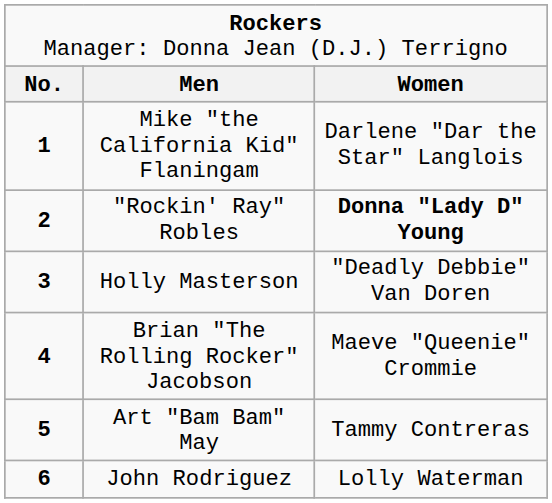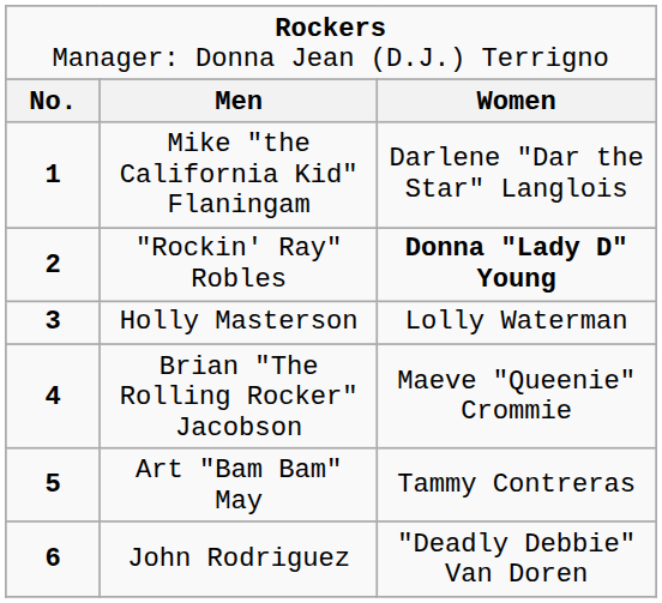 <table class="wikitable" style="text-align:center">
 <tr>
 <td colspan="3"><strong>Rockers</strong><br>Manager: Donna Jean (D.J.) Terrigno</td>
 </tr>
 <tr>
 <th style="width:40px;">No.</th>
 <th style="width:130px;">Men</th>
 <th style="width:130px;">Women</th>
 </tr>
 <tr>
 <td><strong>1</strong></td>
 <td>Mike "the California Kid" Flaningam</td>
 <td>Darlene "Dar the Star" Langlois</td>
 </tr>
 <tr>
 <td><strong>2</strong></td>
 <td>"Rockin' Ray" Robles</td>
 <td><strong>Donna "Lady D" Young</strong></td>
 </tr>
 <tr>
 <td><strong>3</strong></td>
 <td>Holly Masterson</td>
-<td>"Deadly Debbie" Van Doren</td>
+<td>Lolly Waterman</td>
 </tr>
 <tr>
 <td><strong>4</strong></td>
 <td>Brian "The Rolling Rocker" Jacobson</td>
 <td>Maeve "Queenie" Crommie</td>
 </tr>
 <tr>
 <td><strong>5</strong></td>
 <td>Art "Bam Bam" May</td>
 <td>Tammy Contreras</td>
 </tr>
 <tr>
 <td><strong>6</strong></td>
 <td>John Rodriguez</td>
-<td>Lolly Waterman</td>
+<td>"Deadly Debbie" Van Doren</td>
 </tr>
 </table>
